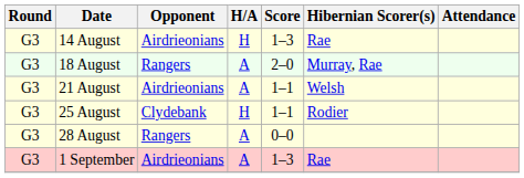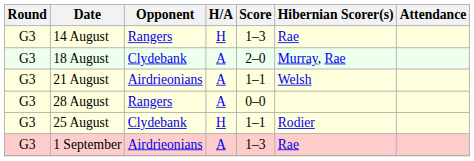 <table class="wikitable" style="text-align:center">
 <tr>
 <th>Round</th>
 <th>Date</th>
 <th>Opponent</th>
 <th>H/A</th>
 <th>Score</th>
 <th>Hibernian Scorer(s)</th>
 <th>Attendance</th>
 </tr>
 <tr bgcolor=#FFFFDD>
 <td>G3</td>
 <td align=left>14 August</td>
-<td align=left><a href='#'>Airdrieonians</a></td>
+<td align=left><a href='#'>Rangers</a></td>
 <td><a href='#'>H</a></td>
 <td>1–3</td>
 <td align=left><a href='#'>Rae</a></td>
 <td></td>
 </tr>
 <tr bgcolor=#EEFFEE>
 <td>G3</td>
 <td align=left>18 August</td>
-<td align=left><a href='#'>Rangers</a></td>
+<td align=left><a href='#'>Clydebank</a></td>
 <td><a href='#'>A</a></td>
 <td>2–0</td>
 <td align=left><a href='#'>Murray</a>, <a href='#'>Rae</a></td>
 <td></td>
 </tr>
 <tr bgcolor=#FFFFDD>
 <td>G3</td>
 <td align=left>21 August</td>
 <td align=left><a href='#'>Airdrieonians</a></td>
 <td><a href='#'>A</a></td>
 <td>1–1</td>
 <td align=left><a href='#'>Welsh</a></td>
 <td></td>
 </tr>
 <tr bgcolor=#FFFFDD>
 <td>G3</td>
+<td align=left>28 August</td>
+<td align=left><a href='#'>Rangers</a></td>
+<td><a href='#'>A</a></td>
+<td>0–0</td>
+<td align=left></td>
+<td></td>
+</tr>
+<tr bgcolor=#FFFFDD>
+<td>G3</td>
 <td align=left>25 August</td>
 <td align=left><a href='#'>Clydebank</a></td>
 <td><a href='#'>H</a></td>
 <td>1–1</td>
 <td align=left><a href='#'>Rodier</a></td>
-<td></td>
-</tr>
-<tr bgcolor=#FFFFDD>
-<td>G3</td>
-<td align=left>28 August</td>
-<td align=left><a href='#'>Rangers</a></td>
-<td><a href='#'>A</a></td>
-<td>0–0</td>
-<td align=left></td>
 <td></td>
 </tr>
 <tr bgcolor=#FFCCCC>
 <td>G3</td>
 <td align=left>1 September</td>
 <td align=left><a href='#'>Airdrieonians</a></td>
 <td><a href='#'>A</a></td>
 <td>1–3</td>
 <td align=left><a href='#'>Rae</a></td>
 <td></td>
 </tr>
 <tr>
 </tr>
 </table>
